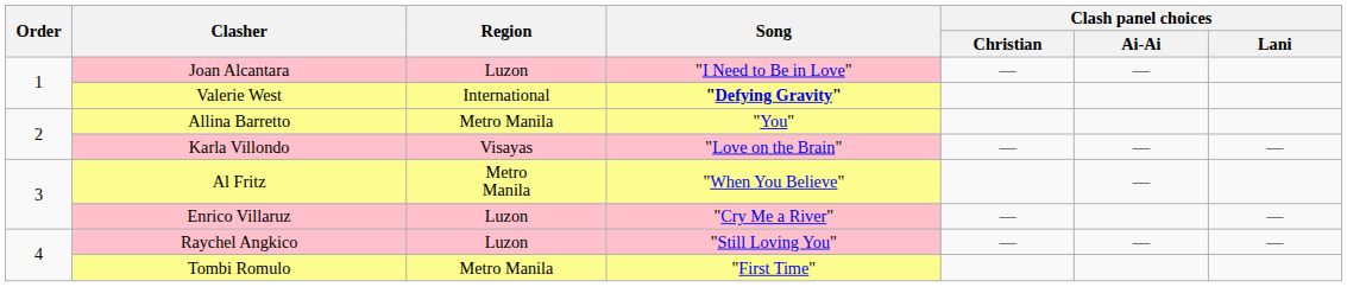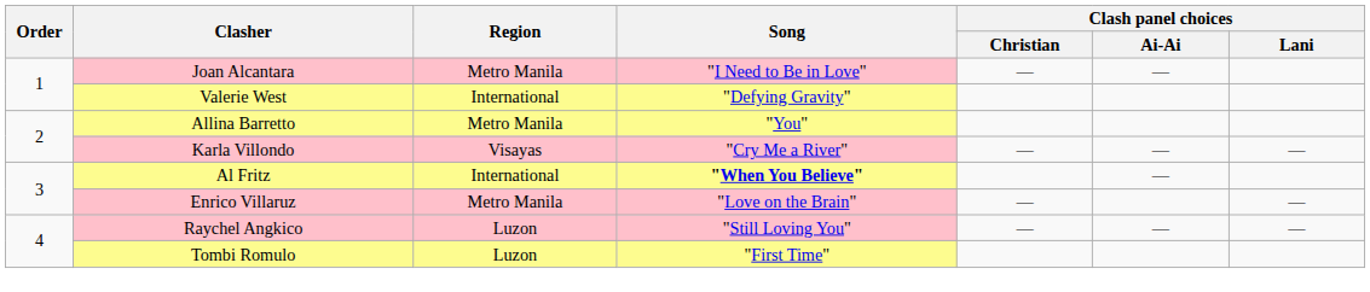 <table class="wikitable" style="text-align:center; line-height:17px; width:100%;">
 <tr>
 <th rowspan="2" width="5%">Order</th>
 <th rowspan="2" width="25%">Clasher</th>
 <th rowspan="2">Region</th>
 <th rowspan="2" width="25%">Song</th>
 <th colspan="3" width="30%">Clash panel choices</th>
 </tr>
 <tr>
 <th width="10%">Christian</th>
 <th width="10%">Ai-Ai</th>
 <th width="10%">Lani</th>
 </tr>
 <tr>
 <td rowspan="2">1</td>
 <td style="background:pink;">Joan Alcantara</td>
-<td style="background:pink;">Luzon</td>
+<td style="background:pink;">Metro Manila</td>
 <td style="background:pink;">"<a href='#'>I Need to Be in Love</a>"</td>
 <td>—</td>
 <td>—</td>
 <td></td>
 </tr>
 <tr>
 <td style="background:#fdfc8f;">Valerie West</td>
 <td style="background:#fdfc8f;">International</td>
-<td style="background:#fdfc8f;"><strong>"<a href='#'>Defying Gravity</a>"</strong></td>
+<td style="background:#fdfc8f;">"<a href='#'>Defying Gravity</a>"</td>
 <td><strong></strong></td>
 <td><strong></strong></td>
 <td></td>
 </tr>
 <tr>
 <td rowspan="2">2</td>
 <td style="background:#fdfc8f;">Allina Barretto</td>
 <td style="background:#fdfc8f;">Metro Manila</td>
 <td style="background:#fdfc8f;">"<a href='#'>You</a>"</td>
 <td><strong></strong></td>
 <td><strong></strong></td>
 <td><strong></strong></td>
 </tr>
 <tr>
 <td style="background:pink;">Karla Villondo</td>
 <td style="background:pink;">Visayas</td>
-<td style="background:pink;">"<a href='#'>Love on the Brain</a>"</td>
+<td style="background:pink;">"<a href='#'>Cry Me a River</a>"</td>
 <td>—</td>
 <td>—</td>
 <td>—</td>
 </tr>
 <tr>
 <td rowspan="2">3</td>
 <td style="background:#fdfc8f;">Al Fritz</td>
-<td style="background:#fdfc8f;">Metro<br>Manila</td>
-<td style="background:#fdfc8f;">"<a href='#'>When You Believe</a>"</td>
+<td style="background:#fdfc8f;">International</td>
+<td style="background:#fdfc8f;"><strong>"<a href='#'>When You Believe</a>"</strong></td>
 <td><strong></strong></td>
 <td>—</td>
 <td><strong></strong></td>
 </tr>
 <tr>
 <td style="background:pink;">Enrico Villaruz</td>
-<td style="background:pink;">Luzon</td>
-<td style="background:pink;">"<a href='#'>Cry Me a River</a>"</td>
+<td style="background:pink;">Metro Manila</td>
+<td style="background:pink;">"<a href='#'>Love on the Brain</a>"</td>
 <td>—</td>
 <td><strong></strong></td>
 <td>—</td>
 </tr>
 <tr>
 <td rowspan="2">4</td>
 <td style="background:pink;">Raychel Angkico</td>
 <td style="background:pink;">Luzon</td>
 <td style="background:pink;">"<a href='#'>Still Loving You</a>"</td>
 <td>—</td>
 <td>—</td>
 <td>—</td>
 </tr>
 <tr>
 <td style="background:#fdfc8f;">Tombi Romulo</td>
-<td style="background:#fdfc8f;">Metro Manila</td>
+<td style="background:#fdfc8f;">Luzon</td>
 <td style="background:#fdfc8f;">"<a href='#'>First Time</a>"</td>
 <td><strong></strong></td>
 <td><strong></strong></td>
 <td><strong></strong></td>
 </tr>
 </table>
